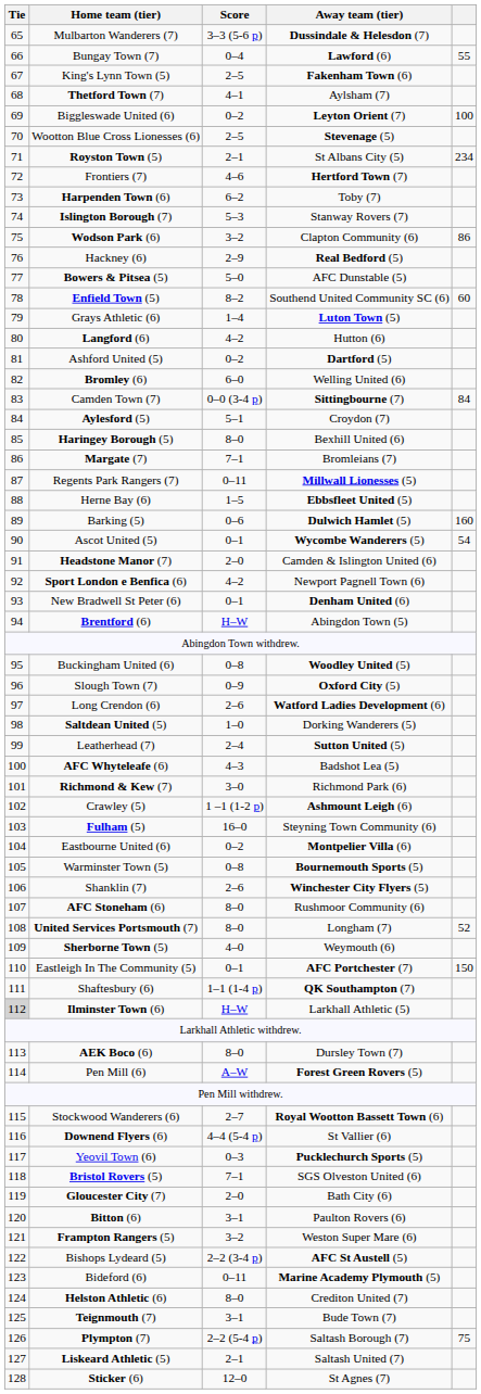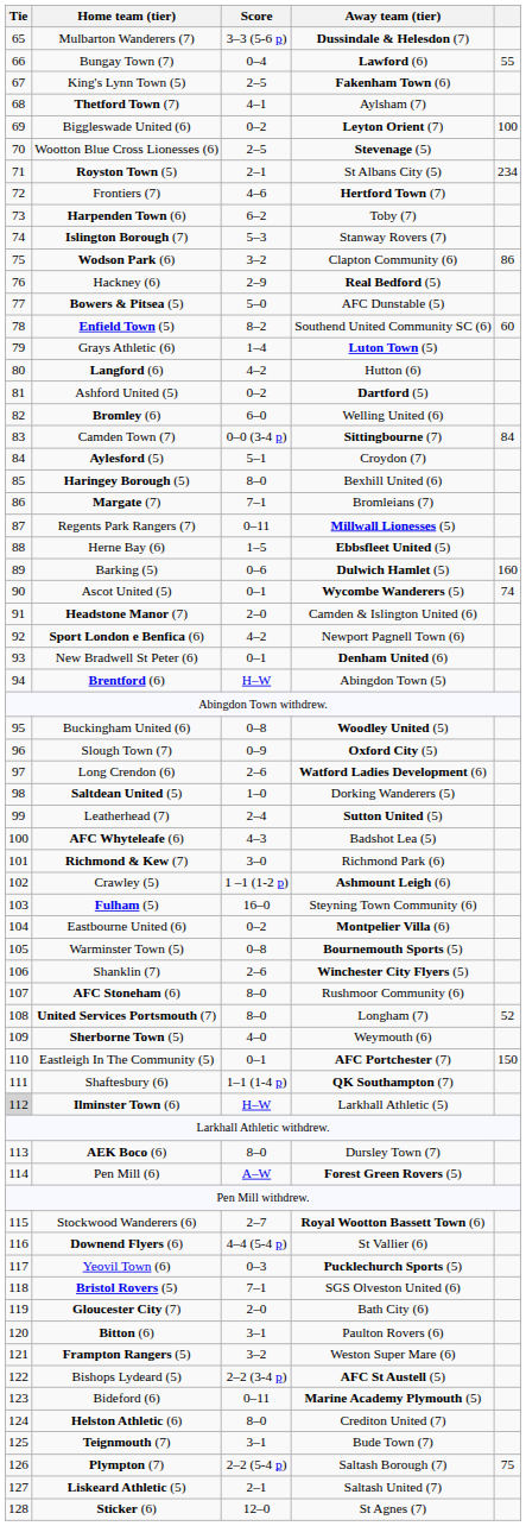 <table class="wikitable" style="text-align:center; font-size:85%">
 <tr>
 <th>Tie</th>
 <th>Home team (tier)</th>
 <th>Score</th>
 <th>Away team (tier)</th>
 <th></th>
 </tr>
 <tr>
 <td>65</td>
 <td>Mulbarton Wanderers (7)</td>
 <td>3–3 (5-6 <a href='#'>p</a>)</td>
 <td><strong>Dussindale & Helesdon</strong> (7)</td>
 <td></td>
 </tr>
 <tr>
 <td>66</td>
 <td>Bungay Town (7)</td>
 <td>0–4</td>
 <td><strong>Lawford</strong> (6)</td>
 <td>55</td>
 </tr>
 <tr>
 <td>67</td>
 <td>King's Lynn Town (5)</td>
 <td>2–5</td>
 <td><strong>Fakenham Town</strong> (6)</td>
 <td></td>
 </tr>
 <tr>
 <td>68</td>
 <td><strong>Thetford Town</strong> (7)</td>
 <td>4–1</td>
 <td>Aylsham (7)</td>
 <td></td>
 </tr>
 <tr>
 <td>69</td>
 <td>Biggleswade United (6)</td>
 <td>0–2</td>
 <td><strong>Leyton Orient</strong> (7)</td>
 <td>100</td>
 </tr>
 <tr>
 <td>70</td>
 <td>Wootton Blue Cross Lionesses (6)</td>
 <td>2–5</td>
 <td><strong>Stevenage</strong> (5)</td>
 <td></td>
 </tr>
 <tr>
 <td>71</td>
 <td><strong>Royston Town</strong> (5)</td>
 <td>2–1</td>
 <td>St Albans City (5)</td>
 <td>234</td>
 </tr>
 <tr>
 <td>72</td>
 <td>Frontiers (7)</td>
 <td>4–6</td>
 <td><strong>Hertford Town</strong> (7)</td>
 <td></td>
 </tr>
 <tr>
 <td>73</td>
 <td><strong>Harpenden Town</strong> (6)</td>
 <td>6–2</td>
 <td>Toby (7)</td>
 <td></td>
 </tr>
 <tr>
 <td>74</td>
 <td><strong>Islington Borough</strong> (7)</td>
 <td>5–3</td>
 <td>Stanway Rovers (7)</td>
 <td></td>
 </tr>
 <tr>
 <td>75</td>
 <td><strong>Wodson Park</strong> (6)</td>
 <td>3–2</td>
 <td>Clapton Community (6)</td>
 <td>86</td>
 </tr>
 <tr>
 <td>76</td>
 <td>Hackney (6)</td>
 <td>2–9</td>
 <td><strong>Real Bedford</strong> (5)</td>
 <td></td>
 </tr>
 <tr>
 <td>77</td>
 <td><strong>Bowers & Pitsea</strong> (5)</td>
 <td>5–0</td>
 <td>AFC Dunstable (5)</td>
 <td></td>
 </tr>
 <tr>
 <td>78</td>
 <td><strong><a href='#'>Enfield Town</a></strong> (5)</td>
 <td>8–2</td>
 <td>Southend United Community SC (6)</td>
 <td>60</td>
 </tr>
 <tr>
 <td>79</td>
 <td>Grays Athletic (6)</td>
 <td>1–4</td>
 <td><strong><a href='#'>Luton Town</a></strong> (5)</td>
 <td></td>
 </tr>
 <tr>
 <td>80</td>
 <td><strong>Langford</strong> (6)</td>
 <td>4–2</td>
 <td>Hutton (6)</td>
 <td></td>
 </tr>
 <tr>
 <td>81</td>
 <td>Ashford United (5)</td>
 <td>0–2</td>
 <td><strong>Dartford</strong> (5)</td>
 <td></td>
 </tr>
 <tr>
 <td>82</td>
 <td><strong>Bromley</strong> (6)</td>
 <td>6–0</td>
 <td>Welling United (6)</td>
 <td></td>
 </tr>
 <tr>
 <td>83</td>
 <td>Camden Town (7)</td>
 <td>0–0 (3-4 <a href='#'>p</a>)</td>
 <td><strong>Sittingbourne</strong> (7)</td>
 <td>84</td>
 </tr>
 <tr>
 <td>84</td>
 <td><strong>Aylesford</strong> (5)</td>
 <td>5–1</td>
 <td>Croydon (7)</td>
 <td></td>
 </tr>
 <tr>
 <td>85</td>
 <td><strong>Haringey Borough</strong> (5)</td>
 <td>8–0</td>
 <td>Bexhill United (6)</td>
 <td></td>
 </tr>
 <tr>
 <td>86</td>
 <td><strong>Margate</strong> (7)</td>
 <td>7–1</td>
 <td>Bromleians (7)</td>
 <td></td>
 </tr>
 <tr>
 <td>87</td>
 <td>Regents Park Rangers (7)</td>
 <td>0–11</td>
 <td><strong><a href='#'>Millwall Lionesses</a></strong> (5)</td>
 <td></td>
 </tr>
 <tr>
 <td>88</td>
 <td>Herne Bay (6)</td>
 <td>1–5</td>
 <td><strong>Ebbsfleet United</strong> (5)</td>
 <td></td>
 </tr>
 <tr>
 <td>89</td>
 <td>Barking (5)</td>
 <td>0–6</td>
 <td><strong>Dulwich Hamlet</strong> (5)</td>
 <td>160</td>
 </tr>
 <tr>
 <td>90</td>
 <td>Ascot United (5)</td>
 <td>0–1</td>
 <td><strong>Wycombe Wanderers</strong> (5)</td>
-<td>54</td>
+<td>74</td>
 </tr>
 <tr>
 <td>91</td>
 <td><strong>Headstone Manor</strong> (7)</td>
 <td>2–0</td>
 <td>Camden & Islington United (6)</td>
 <td></td>
 </tr>
 <tr>
 <td>92</td>
 <td><strong>Sport London e Benfica</strong> (6)</td>
 <td>4–2</td>
 <td>Newport Pagnell Town (6)</td>
 <td></td>
 </tr>
 <tr>
 <td>93</td>
 <td>New Bradwell St Peter (6)</td>
 <td>0–1</td>
 <td><strong>Denham United</strong> (6)</td>
 <td></td>
 </tr>
 <tr>
 <td>94</td>
 <td><strong><a href='#'>Brentford</a></strong> (6)</td>
 <td><a href='#'>H–W</a></td>
 <td>Abingdon Town (5)</td>
 <td></td>
 </tr>
 <tr>
 <td colspan="5" style="background:GhostWhite; height:20px; text-align:center; font-size:90%">Abingdon Town withdrew.</td>
 </tr>
 <tr>
 <td>95</td>
 <td>Buckingham United (6)</td>
 <td>0–8</td>
 <td><strong>Woodley United</strong> (5)</td>
 <td></td>
 </tr>
 <tr>
 <td>96</td>
 <td>Slough Town (7)</td>
 <td>0–9</td>
 <td><strong>Oxford City</strong> (5)</td>
 <td></td>
 </tr>
 <tr>
 <td>97</td>
 <td>Long Crendon (6)</td>
 <td>2–6</td>
 <td><strong>Watford Ladies Development</strong> (6)</td>
 <td></td>
 </tr>
 <tr>
 <td>98</td>
 <td><strong>Saltdean United</strong> (5)</td>
 <td>1–0</td>
 <td>Dorking Wanderers (5)</td>
 <td></td>
 </tr>
 <tr>
 <td>99</td>
 <td>Leatherhead (7)</td>
 <td>2–4</td>
 <td><strong>Sutton United</strong> (5)</td>
 <td></td>
 </tr>
 <tr>
 <td>100</td>
 <td><strong>AFC Whyteleafe</strong> (6)</td>
 <td>4–3</td>
 <td>Badshot Lea (5)</td>
 <td></td>
 </tr>
 <tr>
 <td>101</td>
 <td><strong>Richmond & Kew</strong> (7)</td>
 <td>3–0</td>
 <td>Richmond Park (6)</td>
 <td></td>
 </tr>
 <tr>
 <td>102</td>
 <td>Crawley (5)</td>
 <td>1 –1 (1-2 <a href='#'>p</a>)</td>
 <td><strong>Ashmount Leigh</strong> (6)</td>
 <td></td>
 </tr>
 <tr>
 <td>103</td>
 <td><strong><a href='#'>Fulham</a></strong> (5)</td>
 <td>16–0</td>
 <td>Steyning Town Community (6)</td>
 <td></td>
 </tr>
 <tr>
 <td>104</td>
 <td>Eastbourne United (6)</td>
 <td>0–2</td>
 <td><strong>Montpelier Villa</strong> (6)</td>
 <td></td>
 </tr>
 <tr>
 <td>105</td>
 <td>Warminster Town (5)</td>
 <td>0–8</td>
 <td><strong>Bournemouth Sports</strong> (5)</td>
 <td></td>
 </tr>
 <tr>
 <td>106</td>
 <td>Shanklin (7)</td>
 <td>2–6</td>
 <td><strong>Winchester City Flyers</strong> (5)</td>
 <td></td>
 </tr>
 <tr>
 <td>107</td>
 <td><strong>AFC Stoneham</strong> (6)</td>
 <td>8–0</td>
 <td>Rushmoor Community (6)</td>
 <td></td>
 </tr>
 <tr>
 <td>108</td>
 <td><strong>United Services Portsmouth</strong> (7)</td>
 <td>8–0</td>
 <td>Longham (7)</td>
 <td>52</td>
 </tr>
 <tr>
 <td>109</td>
 <td><strong>Sherborne Town</strong> (5)</td>
 <td>4–0</td>
 <td>Weymouth (6)</td>
 <td></td>
 </tr>
 <tr>
 <td>110</td>
 <td>Eastleigh In The Community (5)</td>
 <td>0–1</td>
 <td><strong>AFC Portchester</strong> (7)</td>
 <td>150</td>
 </tr>
 <tr>
 <td>111</td>
 <td>Shaftesbury (6)</td>
 <td>1–1 (1-4 <a href='#'>p</a>)</td>
 <td><strong>QK Southampton</strong> (7)</td>
 <td></td>
 </tr>
 <tr>
 <td style="background: lightgrey;">112</td>
 <td><strong>Ilminster Town</strong> (6)</td>
 <td><a href='#'>H–W</a></td>
 <td>Larkhall Athletic (5)</td>
 <td></td>
 </tr>
 <tr>
 <td colspan="5" style="background:GhostWhite; height:20px; text-align:center; font-size:90%">Larkhall Athletic withdrew.</td>
 </tr>
 <tr>
 <td>113</td>
 <td><strong>AEK Boco</strong> (6)</td>
 <td>8–0</td>
 <td>Dursley Town (7)</td>
 <td></td>
 </tr>
 <tr>
 <td>114</td>
 <td>Pen Mill (6)</td>
 <td><a href='#'>A–W</a></td>
 <td><strong>Forest Green Rovers</strong> (5)</td>
 <td></td>
 </tr>
 <tr>
 <td colspan="5" style="background:GhostWhite; height:20px; text-align:center; font-size:90%">Pen Mill withdrew.</td>
 </tr>
 <tr>
 <td>115</td>
 <td>Stockwood Wanderers (6)</td>
 <td>2–7</td>
 <td><strong>Royal Wootton Bassett Town</strong> (6)</td>
 <td></td>
 </tr>
 <tr>
 <td>116</td>
 <td><strong>Downend Flyers</strong> (6)</td>
 <td>4–4 (5-4 <a href='#'>p</a>)</td>
 <td>St Vallier (6)</td>
 <td></td>
 </tr>
 <tr>
 <td>117</td>
 <td><a href='#'>Yeovil Town</a> (6)</td>
 <td>0–3</td>
 <td><strong>Pucklechurch Sports</strong> (5)</td>
 <td></td>
 </tr>
 <tr>
 <td>118</td>
 <td><strong><a href='#'>Bristol Rovers</a></strong> (5)</td>
 <td>7–1</td>
 <td>SGS Olveston United (6)</td>
 <td></td>
 </tr>
 <tr>
 <td>119</td>
 <td><strong>Gloucester City</strong> (7)</td>
 <td>2–0</td>
 <td>Bath City (6)</td>
 <td></td>
 </tr>
 <tr>
 <td>120</td>
 <td><strong>Bitton</strong> (6)</td>
 <td>3–1</td>
 <td>Paulton Rovers (6)</td>
 <td></td>
 </tr>
 <tr>
 <td>121</td>
 <td><strong>Frampton Rangers</strong> (5)</td>
 <td>3–2</td>
 <td>Weston Super Mare (6)</td>
 <td></td>
 </tr>
 <tr>
 <td>122</td>
 <td>Bishops Lydeard (5)</td>
 <td>2–2 (3-4 <a href='#'>p</a>)</td>
 <td><strong>AFC St Austell</strong> (5)</td>
 <td></td>
 </tr>
 <tr>
 <td>123</td>
 <td>Bideford (6)</td>
 <td>0–11</td>
 <td><strong>Marine Academy Plymouth</strong> (5)</td>
 <td></td>
 </tr>
 <tr>
 <td>124</td>
 <td><strong>Helston Athletic</strong> (6)</td>
 <td>8–0</td>
 <td>Crediton United (7)</td>
 <td></td>
 </tr>
 <tr>
 <td>125</td>
 <td><strong>Teignmouth</strong> (7)</td>
 <td>3–1</td>
 <td>Bude Town (7)</td>
 <td></td>
 </tr>
 <tr>
 <td>126</td>
 <td><strong>Plympton</strong> (7)</td>
 <td>2–2 (5-4 <a href='#'>p</a>)</td>
 <td>Saltash Borough (7)</td>
 <td>75</td>
 </tr>
 <tr>
 <td>127</td>
 <td><strong>Liskeard Athletic</strong> (5)</td>
 <td>2–1</td>
 <td>Saltash United (7)</td>
 <td></td>
 </tr>
 <tr>
 <td>128</td>
 <td><strong>Sticker</strong> (6)</td>
 <td>12–0</td>
 <td>St Agnes (7)</td>
 <td></td>
 </tr>
 </table>
